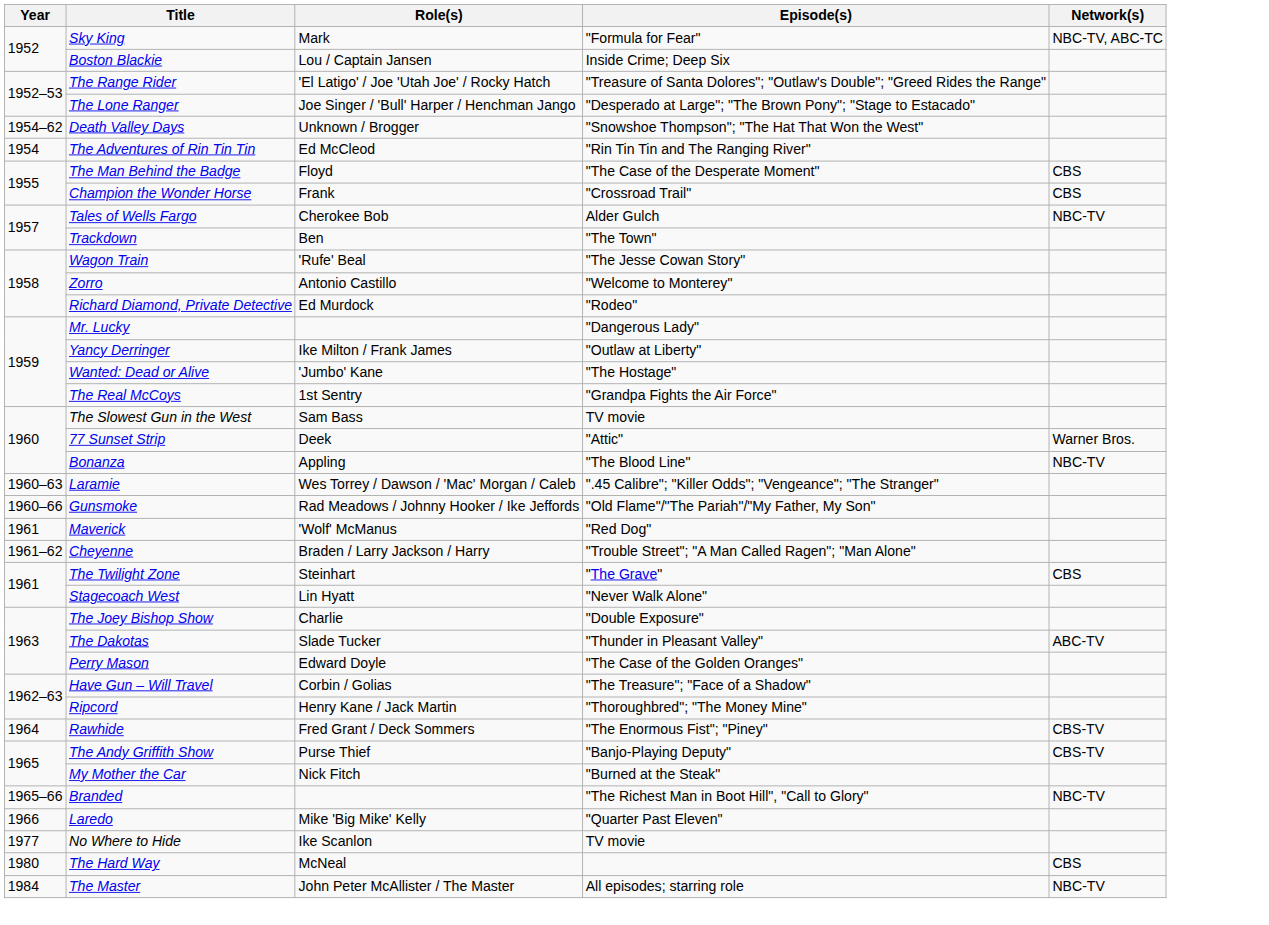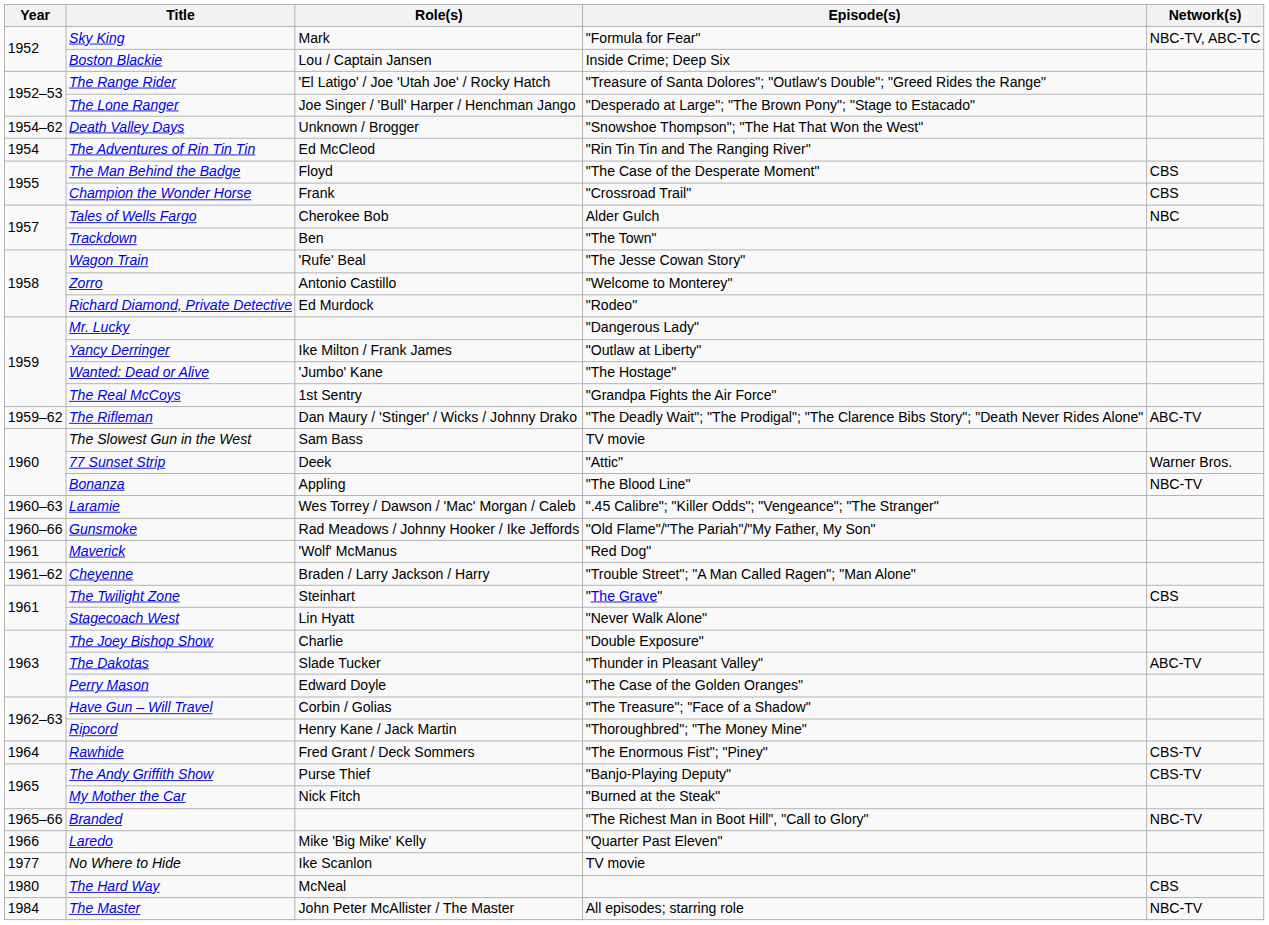 <table class="wikitable sortable">
 <tr>
 <th>Year</th>
 <th>Title</th>
 <th>Role(s)</th>
 <th>Episode(s)</th>
 <th>Network(s)</th>
 </tr>
 <tr>
 <td rowspan="2">1952</td>
 <td><em><a href='#'>Sky King</a></em></td>
 <td>Mark</td>
 <td>"Formula for Fear"</td>
 <td>NBC-TV, ABC-TC</td>
 </tr>
 <tr>
 <td><a href='#'><em>Boston Blackie</em></a></td>
 <td>Lou / Captain Jansen</td>
 <td>Inside Crime; Deep Six</td>
 <td></td>
 </tr>
 <tr>
 <td rowspan="2">1952–53</td>
 <td data-sort-value="Range Rider, The"><em><a href='#'>The Range Rider</a></em></td>
 <td>'El Latigo' / Joe 'Utah Joe' / Rocky Hatch</td>
 <td>"Treasure of Santa Dolores"; "Outlaw's Double"; "Greed Rides the Range"</td>
 <td></td>
 </tr>
 <tr>
 <td data-sort-value="Lone Ranger, The"><em><a href='#'>The Lone Ranger</a></em></td>
 <td>Joe Singer / 'Bull' Harper / Henchman Jango</td>
 <td>"Desperado at Large"; "The Brown Pony"; "Stage to Estacado"</td>
 <td></td>
 </tr>
 <tr>
 <td>1954–62</td>
 <td><em><a href='#'>Death Valley Days</a></em></td>
 <td>Unknown / Brogger</td>
 <td>"Snowshoe Thompson"; "The Hat That Won the West"</td>
 </tr>
 <tr>
 <td>1954</td>
 <td data-sort-value="Adventures of Rin Tin Tin, The"><em><a href='#'>The Adventures of Rin Tin Tin</a></em></td>
 <td>Ed McCleod</td>
 <td>"Rin Tin Tin and The Ranging River"</td>
 <td></td>
 </tr>
 <tr>
 <td rowspan="2">1955</td>
 <td data-sort-value="Man Behind the Badge, The"><em><a href='#'>The Man Behind the Badge</a></em></td>
 <td>Floyd</td>
 <td>"The Case of the Desperate Moment"</td>
 <td>CBS</td>
 </tr>
 <tr>
 <td><em><a href='#'>Champion the Wonder Horse</a></em></td>
 <td>Frank</td>
 <td>"Crossroad Trail"</td>
 <td>CBS</td>
 </tr>
 <tr>
 <td rowspan="2">1957</td>
 <td><em><a href='#'>Tales of Wells Fargo</a></em></td>
 <td>Cherokee Bob</td>
 <td>Alder Gulch</td>
-<td>NBC-TV</td>
+<td>NBC</td>
 </tr>
 <tr>
 <td><em><a href='#'>Trackdown</a></em></td>
 <td>Ben</td>
 <td>"The Town"</td>
 <td></td>
 </tr>
 <tr>
 <td rowspan="3">1958</td>
 <td><em><a href='#'>Wagon Train</a></em></td>
 <td>'Rufe' Beal</td>
 <td>"The Jesse Cowan Story"</td>
 <td></td>
 </tr>
 <tr>
 <td><em><a href='#'>Zorro</a></em></td>
 <td>Antonio Castillo</td>
 <td>"Welcome to Monterey"</td>
 <td></td>
 </tr>
 <tr>
 <td><em><a href='#'>Richard Diamond, Private Detective</a></em></td>
 <td>Ed Murdock</td>
 <td>"Rodeo"</td>
 <td></td>
 </tr>
 <tr>
 <td rowspan="4">1959</td>
 <td><em><a href='#'>Mr. Lucky</a></em></td>
 <td></td>
 <td>"Dangerous Lady"</td>
 <td></td>
 </tr>
 <tr>
 <td><em><a href='#'>Yancy Derringer</a></em></td>
 <td>Ike Milton / Frank James</td>
 <td>"Outlaw at Liberty"</td>
 <td></td>
 </tr>
 <tr>
 <td><em><a href='#'>Wanted: Dead or Alive</a></em></td>
 <td>'Jumbo' Kane</td>
 <td>"The Hostage"</td>
 <td></td>
 </tr>
 <tr>
 <td data-sort-value="Real McCoys, The"><em><a href='#'>The Real McCoys</a></em></td>
 <td>1st Sentry</td>
 <td>"Grandpa Fights the Air Force"</td>
 <td></td>
+</tr>
+<tr>
+<td>1959–62</td>
+<td data-sort-value="Rifleman, The"><em><a href='#'>The Rifleman</a></em></td>
+<td>Dan Maury / 'Stinger' / Wicks / Johnny Drako</td>
+<td>"The Deadly Wait"; "The Prodigal"; "The Clarence Bibs Story"; "Death Never Rides Alone"</td>
+<td>ABC-TV</td>
 </tr>
 <tr>
 <td rowspan="3">1960</td>
 <td data-sort-value="Slowest Gun in the West, The"><em>The Slowest Gun in the West</em></td>
 <td>Sam Bass</td>
 <td>TV movie</td>
 <td></td>
 </tr>
 <tr>
 <td><em><a href='#'>77 Sunset Strip</a></em></td>
 <td>Deek</td>
 <td>"Attic"</td>
 <td>Warner Bros.</td>
 </tr>
 <tr>
 <td><em><a href='#'>Bonanza</a></em></td>
 <td>Appling</td>
 <td>"The Blood Line"</td>
 <td>NBC-TV</td>
 </tr>
 <tr>
 <td>1960–63</td>
 <td><em><a href='#'>Laramie</a></em></td>
 <td>Wes Torrey / Dawson / 'Mac' Morgan / Caleb</td>
 <td>".45 Calibre"; "Killer Odds"; "Vengeance"; "The Stranger"</td>
 <td></td>
 </tr>
 <tr>
 <td>1960–66</td>
 <td><em><a href='#'>Gunsmoke</a></em></td>
 <td>Rad Meadows / Johnny Hooker / Ike Jeffords</td>
 <td>"Old Flame"/"The Pariah"/"My Father, My Son"</td>
 <td></td>
 </tr>
 <tr>
 <td>1961</td>
 <td><em><a href='#'>Maverick</a></em></td>
 <td>'Wolf' McManus</td>
 <td>"Red Dog"</td>
 <td></td>
 </tr>
 <tr>
 <td>1961–62</td>
 <td><em><a href='#'>Cheyenne</a></em></td>
 <td>Braden / Larry Jackson / Harry</td>
 <td>"Trouble Street"; "A Man Called Ragen"; "Man Alone"</td>
 <td></td>
 </tr>
 <tr>
 <td rowspan="2">1961</td>
 <td data-sort-value="Twilight Zone, The"><em><a href='#'>The Twilight Zone</a></em></td>
 <td>Steinhart</td>
 <td>"<a href='#'>The Grave</a>"</td>
 <td>CBS</td>
 </tr>
 <tr>
 <td><em><a href='#'>Stagecoach West</a></em></td>
 <td>Lin Hyatt</td>
 <td>"Never Walk Alone"</td>
 <td></td>
 </tr>
 <tr>
 <td rowspan="3">1963</td>
 <td data-sort-value="Joey Bishop Show, The"><em><a href='#'>The Joey Bishop Show</a></em></td>
 <td>Charlie</td>
 <td>"Double Exposure"</td>
 <td></td>
 </tr>
 <tr>
 <td data-sort-value="Dakotas, The"><em><a href='#'>The Dakotas</a></em></td>
 <td>Slade Tucker</td>
 <td>"Thunder in Pleasant Valley"</td>
 <td>ABC-TV</td>
 </tr>
 <tr>
 <td><em><a href='#'>Perry Mason</a></em></td>
 <td>Edward Doyle</td>
 <td>"The Case of the Golden Oranges"</td>
 <td></td>
 </tr>
 <tr>
 <td rowspan="2">1962–63</td>
 <td><em><a href='#'>Have Gun – Will Travel</a></em></td>
 <td>Corbin / Golias</td>
 <td>"The Treasure"; "Face of a Shadow"</td>
 <td></td>
 </tr>
 <tr>
 <td><em><a href='#'>Ripcord</a></em></td>
 <td>Henry Kane / Jack Martin</td>
 <td>"Thoroughbred"; "The Money Mine"</td>
 <td></td>
 </tr>
 <tr>
 <td>1964</td>
 <td><em><a href='#'>Rawhide</a></em></td>
 <td>Fred Grant / Deck Sommers</td>
 <td>"The Enormous Fist"; "Piney"</td>
 <td>CBS-TV</td>
 </tr>
 <tr>
 <td rowspan="2">1965</td>
 <td data-sort-value="Andy Griffith Show, The"><em><a href='#'>The Andy Griffith Show</a></em></td>
 <td>Purse Thief</td>
 <td>"Banjo-Playing Deputy"</td>
 <td>CBS-TV</td>
 </tr>
 <tr>
 <td><em><a href='#'>My Mother the Car</a></em></td>
 <td>Nick Fitch</td>
 <td>"Burned at the Steak"</td>
 <td></td>
 </tr>
 <tr>
 <td>1965–66</td>
 <td><em><a href='#'>Branded</a></em></td>
 <td></td>
 <td>"The Richest Man in Boot Hill", "Call to Glory"</td>
 <td>NBC-TV</td>
 </tr>
 <tr>
 <td>1966</td>
 <td><em><a href='#'>Laredo</a></em></td>
 <td>Mike 'Big Mike' Kelly</td>
 <td>"Quarter Past Eleven"</td>
 <td></td>
 </tr>
 <tr>
 <td>1977</td>
 <td><em>No Where to Hide</em></td>
 <td>Ike Scanlon</td>
 <td>TV movie</td>
 <td></td>
 </tr>
 <tr>
 <td>1980</td>
 <td data-sort-value="Hard Way, The"><em><a href='#'>The Hard Way</a></em></td>
 <td>McNeal</td>
 <td></td>
 <td>CBS</td>
 </tr>
 <tr>
 <td>1984</td>
 <td data-sort-value="Master, The"><em><a href='#'>The Master</a></em></td>
 <td>John Peter McAllister / The Master</td>
 <td>All episodes; starring role</td>
 <td>NBC-TV</td>
 </tr>
 </table>
